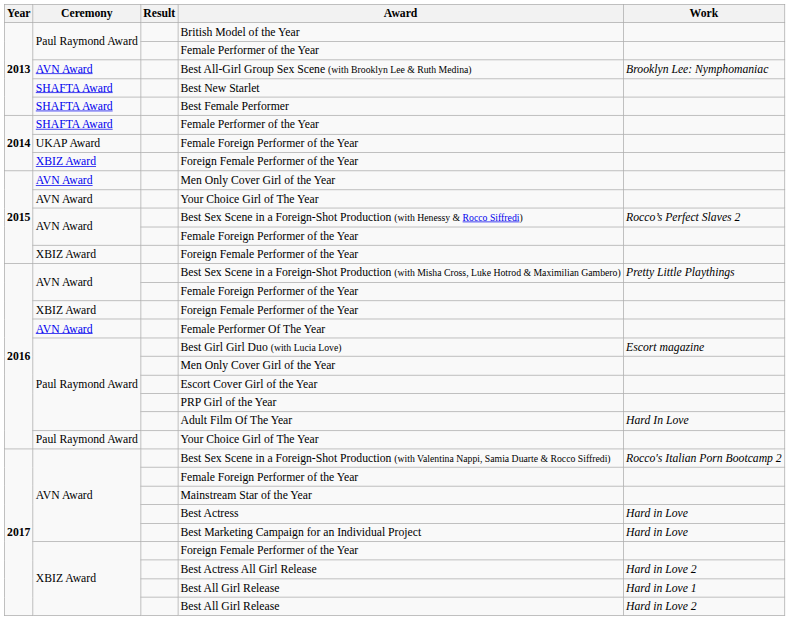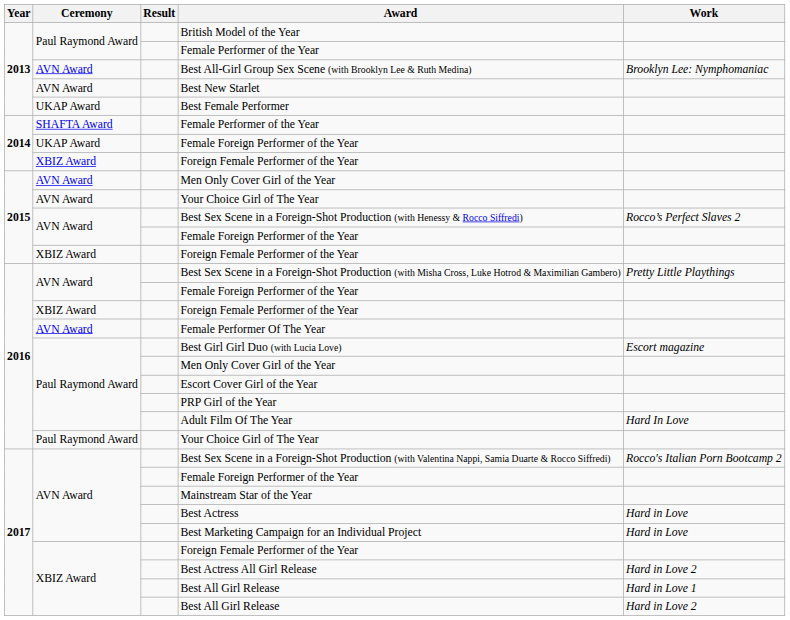 <table class="wikitable">
 <tr>
 <th>Year</th>
 <th>Ceremony</th>
 <th>Result</th>
 <th>Award</th>
 <th>Work</th>
 </tr>
 <tr>
 <td rowspan="5"><strong>2013</strong></td>
 <td rowspan="2">Paul Raymond Award</td>
 <td></td>
 <td>British Model of the Year</td>
 <td></td>
 </tr>
 <tr>
 <td></td>
 <td>Female Performer of the Year</td>
 <td></td>
 </tr>
 <tr>
 <td><a href='#'>AVN Award</a></td>
 <td></td>
 <td>Best All-Girl Group Sex Scene <small>(with Brooklyn Lee & Ruth Medina)</small></td>
 <td><em>Brooklyn Lee: Nymphomaniac</em></td>
 </tr>
 <tr>
-<td><a href='#'>SHAFTA Award</a></td>
+<td>AVN Award</td>
 <td></td>
 <td>Best New Starlet</td>
 <td></td>
 </tr>
 <tr>
-<td><a href='#'>SHAFTA Award</a></td>
+<td>UKAP Award</td>
 <td></td>
 <td>Best Female Performer</td>
 <td></td>
 </tr>
 <tr>
 <td rowspan="3"><strong>2014</strong></td>
 <td><a href='#'>SHAFTA Award</a></td>
 <td></td>
 <td>Female Performer of the Year</td>
 <td></td>
 </tr>
 <tr>
 <td>UKAP Award</td>
 <td></td>
 <td>Female Foreign Performer of the Year</td>
 <td></td>
 </tr>
 <tr>
 <td><a href='#'>XBIZ Award</a></td>
 <td></td>
 <td>Foreign Female Performer of the Year</td>
 <td></td>
 </tr>
 <tr>
 <td rowspan="5"><strong>2015</strong></td>
 <td><a href='#'>AVN Award</a></td>
 <td></td>
 <td>Men Only Cover Girl of the Year</td>
 <td></td>
 </tr>
 <tr>
 <td>AVN Award</td>
 <td></td>
 <td>Your Choice Girl of The Year</td>
 <td></td>
 </tr>
 <tr>
 <td rowspan="2">AVN Award</td>
 <td></td>
 <td>Best Sex Scene in a Foreign-Shot Production <small>(with Henessy & <a href='#'>Rocco Siffredi</a>)</small></td>
 <td><em>Rocco’s Perfect Slaves 2</em></td>
 </tr>
 <tr>
 <td></td>
 <td>Female Foreign Performer of the Year</td>
 <td></td>
 </tr>
 <tr>
 <td>XBIZ Award</td>
 <td></td>
 <td>Foreign Female Performer of the Year</td>
 <td></td>
 </tr>
 <tr>
 <td rowspan="10"><strong>2016</strong></td>
 <td rowspan="2">AVN Award</td>
 <td></td>
 <td>Best Sex Scene in a Foreign-Shot Production <small>(with Misha Cross, Luke Hotrod & Maximilian Gambero)</small></td>
 <td><em>Pretty Little Playthings</em></td>
 </tr>
 <tr>
 <td></td>
 <td>Female Foreign Performer of the Year</td>
 <td></td>
 </tr>
 <tr>
 <td>XBIZ Award</td>
 <td></td>
 <td>Foreign Female Performer of the Year</td>
 <td></td>
 </tr>
 <tr>
 <td><a href='#'>AVN Award</a></td>
 <td></td>
 <td>Female Performer Of The Year</td>
 <td></td>
 </tr>
 <tr>
 <td rowspan="5">Paul Raymond Award</td>
 <td></td>
 <td>Best Girl Girl Duo <small>(with Lucia Love)</small></td>
 <td><em>Escort magazine</em></td>
 </tr>
 <tr>
 <td></td>
 <td>Men Only Cover Girl of the Year</td>
 <td></td>
 </tr>
 <tr>
 <td></td>
 <td>Escort Cover Girl of the Year</td>
 <td></td>
 </tr>
 <tr>
 <td></td>
 <td>PRP Girl of the Year</td>
 <td></td>
 </tr>
 <tr>
 <td></td>
 <td>Adult Film Of The Year</td>
 <td><em>Hard In Love</em></td>
 </tr>
 <tr>
 <td>Paul Raymond Award</td>
 <td></td>
 <td>Your Choice Girl of The Year</td>
 <td></td>
 </tr>
 <tr>
 <td rowspan="9"><strong>2017</strong></td>
 <td rowspan="5">AVN Award</td>
 <td></td>
 <td>Best Sex Scene in a Foreign-Shot Production <small>(with Valentina Nappi, Samia Duarte & Rocco Siffredi)</small></td>
 <td><em>Rocco's Italian Porn Bootcamp 2</em></td>
 </tr>
 <tr>
 <td></td>
 <td>Female Foreign Performer of the Year</td>
 <td></td>
 </tr>
 <tr>
 <td></td>
 <td>Mainstream Star of the Year</td>
 <td></td>
 </tr>
 <tr>
 <td></td>
 <td>Best Actress </td>
 <td><em>Hard in Love</em></td>
 </tr>
 <tr>
 <td></td>
 <td>Best Marketing Campaign for an Individual Project </td>
 <td><em>Hard in Love</em></td>
 </tr>
 <tr>
 <td rowspan="4">XBIZ Award</td>
 <td></td>
 <td>Foreign Female Performer of the Year</td>
 <td></td>
 </tr>
 <tr>
 <td></td>
 <td>Best Actress All Girl Release</td>
 <td><em>Hard in Love 2</em></td>
 </tr>
 <tr>
 <td></td>
 <td>Best All Girl Release</td>
 <td><em>Hard in Love 1</em></td>
 </tr>
 <tr>
 <td></td>
 <td>Best All Girl Release</td>
 <td><em>Hard in Love 2</em></td>
 </tr>
 </table>
